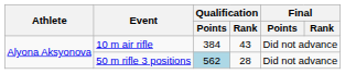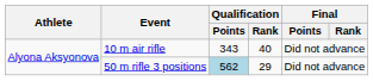 <table class="wikitable" style="font-size:90%">
 <tr>
 <th rowspan="2">Athlete</th>
 <th rowspan="2">Event</th>
 <th colspan=2>Qualification</th>
 <th colspan=2>Final</th>
 </tr>
 <tr style="font-size:95%">
 <th>Points</th>
 <th>Rank</th>
 <th>Points</th>
 <th>Rank</th>
 </tr>
 <tr align=center>
 <td align=left rowspan=2><a href='#'>Alyona Aksyonova</a></td>
 <td align=left><a href='#'>10 m air rifle</a></td>
-<td>384</td>
-<td>43</td>
+<td>343</td>
+<td>40</td>
 <td colspan=2>Did not advance</td>
 </tr>
 <tr align=center>
 <td align=left><a href='#'>50 m rifle 3 positions</a></td>
 <td style="background: lightblue;">562</td>
-<td>28</td>
+<td>29</td>
 <td colspan=2>Did not advance</td>
 </tr>
 </table>
